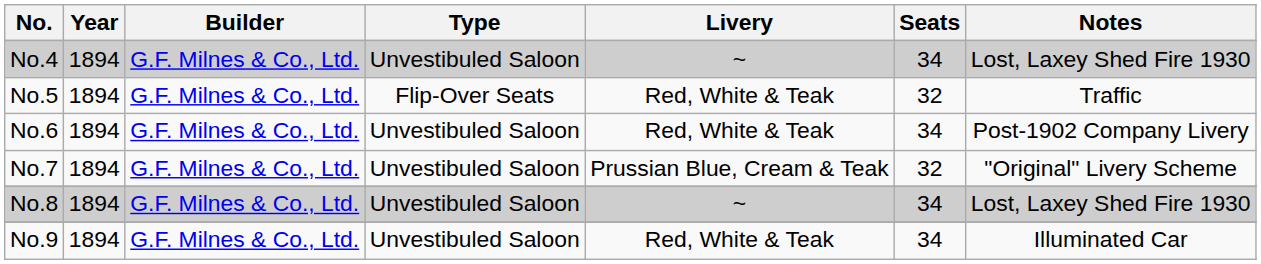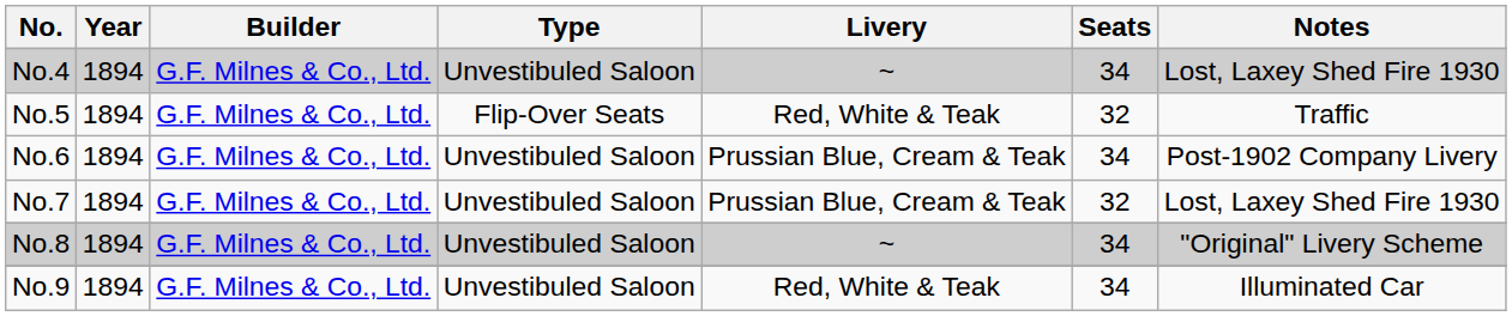 <table class="wikitable">
 <tr>
 <th>No.</th>
 <th>Year</th>
 <th>Builder</th>
 <th>Type</th>
 <th>Livery</th>
 <th>Seats</th>
 <th>Notes</th>
 </tr>
 <tr>
 </tr>
 <tr bgcolor=#cecece>
 <td align="center">No.4</td>
 <td align="center">1894</td>
 <td align="center"><a href='#'>G.F. Milnes & Co., Ltd.</a></td>
 <td align="center">Unvestibuled Saloon</td>
 <td align="center">~</td>
 <td align="center">34</td>
 <td align="center">Lost, Laxey Shed Fire 1930</td>
 </tr>
 <tr>
 <td align="center">No.5</td>
 <td align="center">1894</td>
 <td align="center"><a href='#'>G.F. Milnes & Co., Ltd.</a></td>
 <td align="center">Flip-Over Seats</td>
 <td align="center">Red, White & Teak</td>
 <td align="center">32</td>
 <td align="center">Traffic</td>
 </tr>
 <tr>
 <td align="center">No.6</td>
 <td align="center">1894</td>
 <td align="center"><a href='#'>G.F. Milnes & Co., Ltd.</a></td>
 <td align="center">Unvestibuled Saloon</td>
-<td align="center">Red, White & Teak</td>
+<td align="center">Prussian Blue, Cream & Teak</td>
 <td align="center">34</td>
 <td align="center">Post-1902 Company Livery</td>
 </tr>
 <tr>
 <td align="center">No.7</td>
 <td align="center">1894</td>
 <td align="center"><a href='#'>G.F. Milnes & Co., Ltd.</a></td>
 <td align="center">Unvestibuled Saloon</td>
 <td align="center">Prussian Blue, Cream & Teak</td>
 <td align="center">32</td>
-<td align="center">"Original" Livery Scheme</td>
+<td align="center">Lost, Laxey Shed Fire 1930</td>
 </tr>
 <tr>
 </tr>
 <tr bgcolor=#cecece>
 <td align="center">No.8</td>
 <td align="center">1894</td>
 <td align="center"><a href='#'>G.F. Milnes & Co., Ltd.</a></td>
 <td align="center">Unvestibuled Saloon</td>
 <td align="center">~</td>
 <td align="center">34</td>
-<td align="center">Lost, Laxey Shed Fire 1930</td>
+<td align="center">"Original" Livery Scheme</td>
 </tr>
 <tr bgcolor=#cecece>
 </tr>
 <tr>
 <td align="center">No.9</td>
 <td align="center">1894</td>
 <td align="center"><a href='#'>G.F. Milnes & Co., Ltd.</a></td>
 <td align="center">Unvestibuled Saloon</td>
 <td align="center">Red, White & Teak</td>
 <td align="center">34</td>
 <td align="center">Illuminated Car</td>
 </tr>
 </table>
